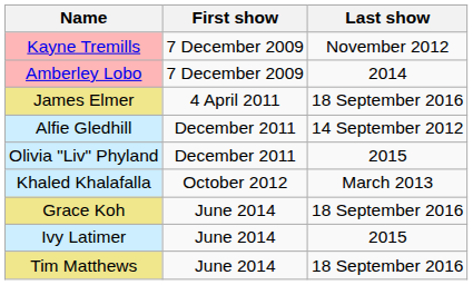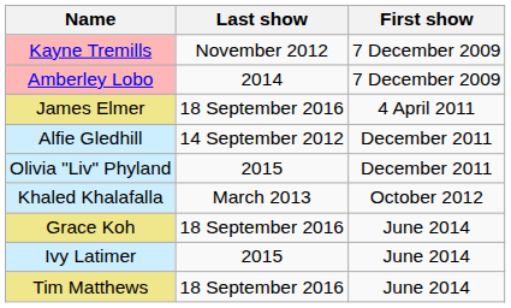 <table class="wikitable" style="text-align:center">
 <tr>
 <th>Name</th>
+<th>Last show</th>
 <th>First show</th>
-<th>Last show</th>
 </tr>
 <tr>
 <td style="background:#FFB6B6"><a href='#'>Kayne Tremills</a></td>
+<td>November 2012</td>
 <td>7 December 2009</td>
-<td>November 2012</td>
 </tr>
 <tr>
 <td style="background:#FFB6B6;"><a href='#'>Amberley Lobo</a></td>
+<td>2014</td>
 <td>7 December 2009</td>
-<td>2014</td>
 </tr>
 <tr>
 <td style="background:#F0E68C;">James Elmer</td>
+<td>18 September 2016</td>
 <td>4 April 2011</td>
-<td>18 September 2016</td>
 </tr>
 <tr>
 <td style="background:#cef;">Alfie Gledhill</td>
+<td>14 September 2012</td>
 <td>December 2011</td>
-<td>14 September 2012</td>
 </tr>
 <tr>
 <td style="background:#cef;">Olivia "Liv" Phyland</td>
+<td>2015</td>
 <td>December 2011</td>
-<td>2015</td>
 </tr>
 <tr>
 <td style="background:#cef;">Khaled Khalafalla</td>
+<td>March 2013</td>
 <td>October 2012</td>
-<td>March 2013</td>
 </tr>
 <tr>
 <td style="background:#F0E68C;">Grace Koh</td>
+<td>18 September 2016</td>
 <td>June 2014</td>
-<td>18 September 2016</td>
 </tr>
 <tr>
 <td style="background:#cef;">Ivy Latimer</td>
+<td>2015</td>
 <td>June 2014</td>
-<td>2015</td>
 </tr>
 <tr>
 <td style="background:#F0E68C;">Tim Matthews</td>
+<td>18 September 2016</td>
 <td>June 2014</td>
-<td>18 September 2016</td>
 </tr>
 </table>
